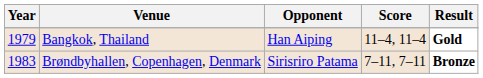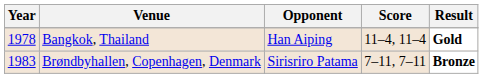 <table class="sortable wikitable" style="font-size: 90%;">
 <tr>
 <th>Year</th>
 <th>Venue</th>
 <th>Opponent</th>
 <th>Score</th>
 <th>Result</th>
 </tr>
 <tr>
 </tr>
 <tr style="background:#F3E6D7">
-<td align="center"><a href='#'>1979</a></td>
+<td align="center"><a href='#'>1978</a></td>
 <td align="left"><a href='#'>Bangkok</a>, <a href='#'>Thailand</a></td>
 <td align="left"> <a href='#'>Han Aiping</a></td>
 <td align="left">11–4, 11–4</td>
 <td style="text-align:left; background:white"> <strong>Gold</strong></td>
 </tr>
 <tr style="background:#F3E6D7">
 <td align="center"><a href='#'>1983</a></td>
 <td align="left"><a href='#'>Brøndbyhallen</a>, <a href='#'>Copenhagen</a>, <a href='#'>Denmark</a></td>
 <td align="left"> <a href='#'>Sirisriro Patama</a></td>
 <td align="left">7–11, 7–11</td>
 <td style="text-align:left; background:white"> <strong>Bronze</strong></td>
 </tr>
 </table>
